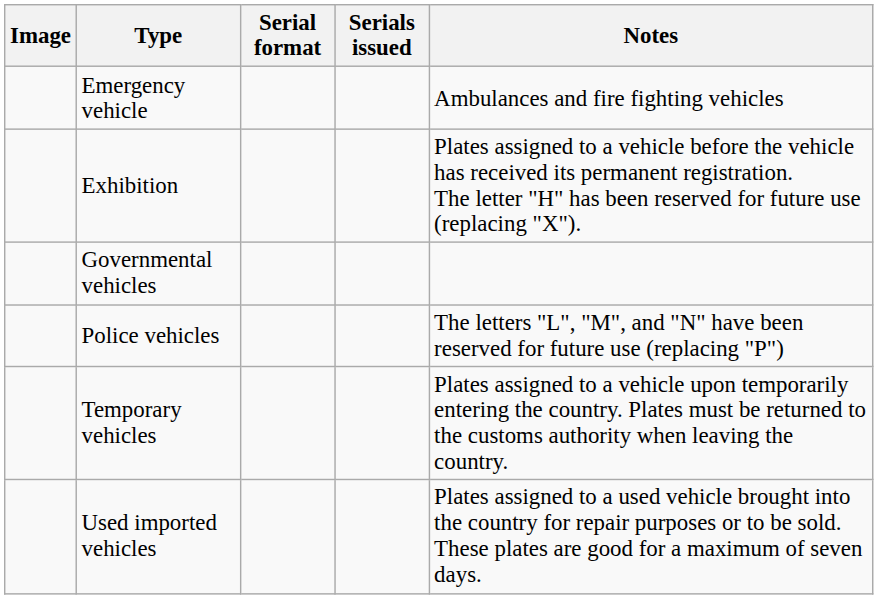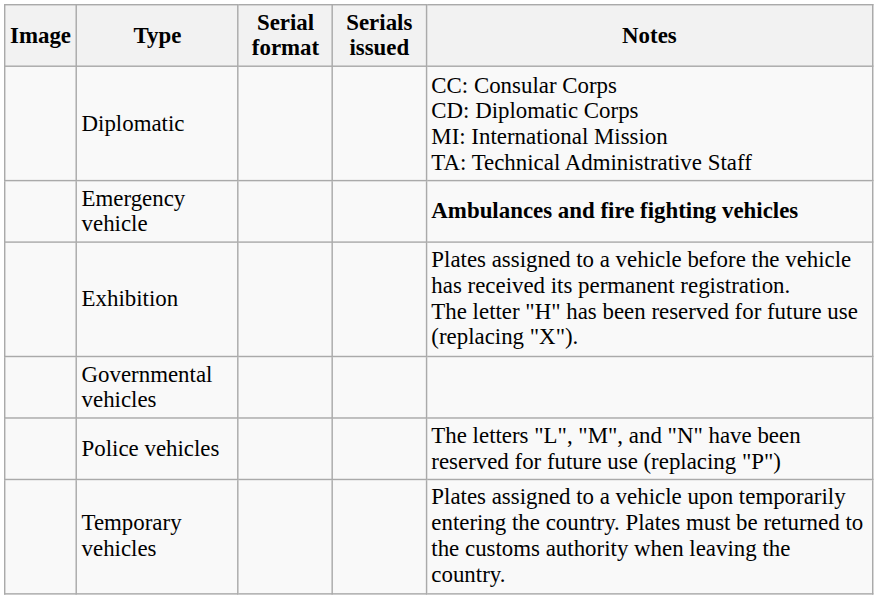 <table class="wikitable collapsible sortable">
 <tr>
 <th>Image</th>
 <th>Type</th>
 <th>Serial format</th>
 <th>Serials issued</th>
 <th>Notes</th>
 </tr>
 <tr>
 <td></td>
+<td>Diplomatic</td>
+<td> </td>
+<td></td>
+<td>CC: Consular Corps<br>CD: Diplomatic Corps<br>MI: International Mission<br>TA: Technical Administrative Staff</td>
+</tr>
+<tr>
+<td></td>
 <td>Emergency vehicle</td>
 <td> </td>
 <td></td>
-<td>Ambulances and fire fighting vehicles</td>
+<td><strong>Ambulances and fire fighting vehicles</strong></td>
 </tr>
 <tr>
 <td></td>
 <td>Exhibition</td>
 <td> </td>
 <td></td>
 <td>Plates assigned to a vehicle before the vehicle has received its permanent registration.<br>The letter "H" has been reserved for future use (replacing "X").</td>
 </tr>
 <tr>
 <td></td>
 <td>Governmental vehicles</td>
 <td> </td>
 <td></td>
 <td></td>
 </tr>
 <tr>
 <td></td>
 <td>Police vehicles</td>
 <td> </td>
 <td></td>
 <td>The letters "L", "M", and "N" have been reserved for future use (replacing "P")</td>
 </tr>
 <tr>
 <td></td>
 <td>Temporary vehicles</td>
 <td> </td>
 <td></td>
 <td>Plates assigned to a vehicle upon temporarily entering the country. Plates must be returned to the customs authority when leaving the country.</td>
 </tr>
-<tr>
-<td></td>
-<td>Used imported vehicles</td>
-<td> </td>
-<td></td>
-<td>Plates assigned to a used vehicle brought into the country for repair purposes or to be sold. These plates are good for a maximum of seven days.</td>
-</tr>
 </table>
